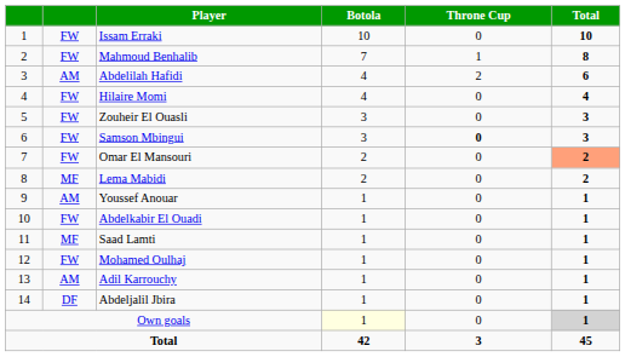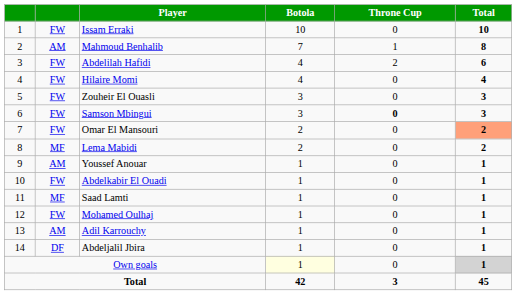 <table class="wikitable" style="width:60%; text-align:center; font-size:95%; text-align:centre;">
 <tr>
 <th style="background:#009900; color:white;"></th>
 <th style="background:#009900; color:white;"></th>
 <th style="background:#009900; color:white;">Player</th>
 <th style="background:#009900; color:white;">Botola</th>
 <th style="background:#009900; color:white;">Throne Cup</th>
 <th style="background:#009900; color:white;">Total</th>
 </tr>
 <tr>
 <td rowspan="-">1</td>
 <td rowspan="-"><a href='#'>FW</a></td>
 <td rowspan="-" style="text-align:left;"> <a href='#'>Issam Erraki</a></td>
 <td rowspan="-">10</td>
 <td rowspan="-">0</td>
 <td rowspan="-"><strong>10</strong></td>
 </tr>
 <tr>
 <td rowspan="-">2</td>
-<td rowspan="-"><a href='#'>FW</a></td>
+<td rowspan="-"><a href='#'>AM</a></td>
 <td rowspan="-" style="text-align:left;"> <a href='#'>Mahmoud Benhalib</a></td>
 <td rowspan="-">7</td>
 <td rowspan="-">1</td>
 <td rowspan="-"><strong>8</strong></td>
 </tr>
 <tr>
 <td rowspan="-">3</td>
-<td rowspan="-"><a href='#'>AM</a></td>
+<td rowspan="-"><a href='#'>FW</a></td>
 <td rowspan="-" style="text-align:left;"> <a href='#'>Abdelilah Hafidi</a></td>
 <td rowspan="-">4</td>
 <td rowspan="-">2</td>
 <td rowspan="-"><strong>6</strong></td>
 </tr>
 <tr>
 <td rowspan="-">4</td>
 <td rowspan="-"><a href='#'>FW</a></td>
 <td rowspan="-" style="text-align:left;"> <a href='#'>Hilaire Momi</a></td>
 <td rowspan="-">4</td>
 <td rowspan="-">0</td>
 <td rowspan="-"><strong>4</strong></td>
 </tr>
 <tr>
 <td rowspan="-">5</td>
 <td rowspan="-"><a href='#'>FW</a></td>
 <td rowspan="-" style="text-align:left;"> Zouheir El Ouasli</td>
 <td rowspan="-">3</td>
 <td rowspan="-">0</td>
 <td rowspan="-"><strong>3</strong></td>
 </tr>
 <tr>
 <td rowspan="-">6</td>
 <td rowspan="-"><a href='#'>FW</a></td>
 <td rowspan="-" style="text-align:left;"> <a href='#'>Samson Mbingui</a></td>
 <td rowspan="-">3</td>
 <td rowspan="-"><strong>0</strong></td>
 <td rowspan="-"><strong>3</strong></td>
 </tr>
 <tr>
 <td rowspan="-">7</td>
 <td rowspan="-"><a href='#'>FW</a></td>
 <td rowspan="-" style="text-align:left;"> Omar El Mansouri</td>
 <td rowspan="-">2</td>
 <td rowspan="-">0</td>
 <td rowspan="-" style="background: lightsalmon;"><strong>2</strong></td>
 </tr>
 <tr>
 <td rowspan="-">8</td>
 <td rowspan="-"><a href='#'>MF</a></td>
 <td rowspan="-" style="text-align:left;"> <a href='#'>Lema Mabidi</a></td>
 <td rowspan="-">2</td>
 <td rowspan="-">0</td>
 <td rowspan="-"><strong>2</strong></td>
 </tr>
 <tr>
 <td rowspan="-">9</td>
 <td rowspan="-"><a href='#'>AM</a></td>
 <td rowspan="-" style="text-align:left;"> Youssef Anouar</td>
 <td rowspan="-">1</td>
 <td rowspan="-">0</td>
 <td rowspan="-"><strong>1</strong></td>
 </tr>
 <tr>
 <td rowspan="-">10</td>
 <td rowspan="-"><a href='#'>FW</a></td>
 <td rowspan="-" style="text-align:left;"> <a href='#'>Abdelkabir El Ouadi</a></td>
 <td rowspan="-">1</td>
 <td rowspan="-">0</td>
 <td rowspan="-"><strong>1</strong></td>
 </tr>
 <tr>
 <td rowspan="-">11</td>
 <td rowspan="-"><a href='#'>MF</a></td>
 <td rowspan="-" style="text-align:left;"> Saad Lamti</td>
 <td rowspan="-">1</td>
 <td rowspan="-">0</td>
 <td rowspan="-"><strong>1</strong></td>
 </tr>
 <tr>
 <td rowspan="-">12</td>
 <td rowspan="-"><a href='#'>FW</a></td>
 <td rowspan="-" style="text-align:left;"> <a href='#'>Mohamed Oulhaj</a></td>
 <td rowspan="-">1</td>
 <td rowspan="-">0</td>
 <td rowspan="-"><strong>1</strong></td>
 </tr>
 <tr>
 <td rowspan="-">13</td>
 <td rowspan="-"><a href='#'>AM</a></td>
 <td rowspan="-" style="text-align:left;"> <a href='#'>Adil Karrouchy</a></td>
 <td rowspan="-">1</td>
 <td rowspan="-">0</td>
 <td rowspan="-"><strong>1</strong></td>
 </tr>
 <tr>
 <td rowspan="-">14</td>
 <td rowspan="-"><a href='#'>DF</a></td>
 <td rowspan="-" style="text-align:left;"> Abdeljalil Jbira</td>
 <td rowspan="-">1</td>
 <td rowspan="-">0</td>
 <td rowspan="-"><strong>1</strong></td>
 </tr>
 <tr>
 <td colspan="3"><a href='#'>Own goals</a></td>
 <td rowspan="-" style="background: lightyellow;">1</td>
 <td rowspan="-">0</td>
 <td rowspan="-" style="background: lightgrey;"><strong>1</strong></td>
 </tr>
 <tr class="sortbottom">
 <td colspan="3"><strong>Total</strong></td>
 <td rowspan="-"><strong>42</strong></td>
 <td rowspan="-"><strong>3</strong></td>
 <td rowspan="-"><strong>45</strong></td>
 </tr>
 </table>
